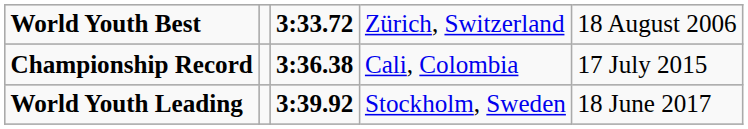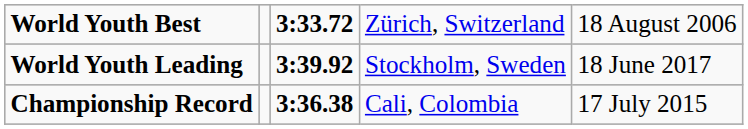 <table class="wikitable">
 <tr>
 <td><strong>World Youth Best</strong></td>
 <td></td>
 <td><strong>3:33.72</strong></td>
 <td><a href='#'>Zürich</a>, <a href='#'>Switzerland</a></td>
 <td>18 August 2006</td>
 </tr>
 <tr>
+<td><strong>World Youth Leading</strong></td>
+<td></td>
+<td><strong>3:39.92</strong></td>
+<td><a href='#'>Stockholm</a>, <a href='#'>Sweden</a></td>
+<td>18 June 2017</td>
+</tr>
+<tr>
 <td><strong>Championship Record</strong></td>
 <td></td>
 <td><strong>3:36.38</strong></td>
 <td><a href='#'>Cali</a>, <a href='#'>Colombia</a></td>
 <td>17 July 2015</td>
 </tr>
-<tr>
-<td><strong>World Youth Leading</strong></td>
-<td></td>
-<td><strong>3:39.92</strong></td>
-<td><a href='#'>Stockholm</a>, <a href='#'>Sweden</a></td>
-<td>18 June 2017</td>
-</tr>
 </table>
